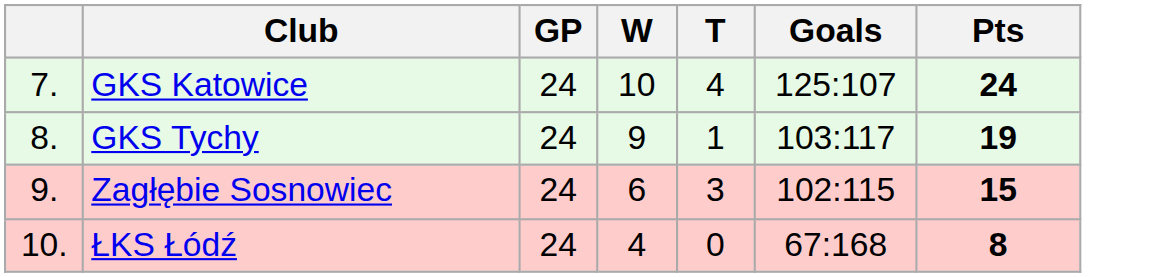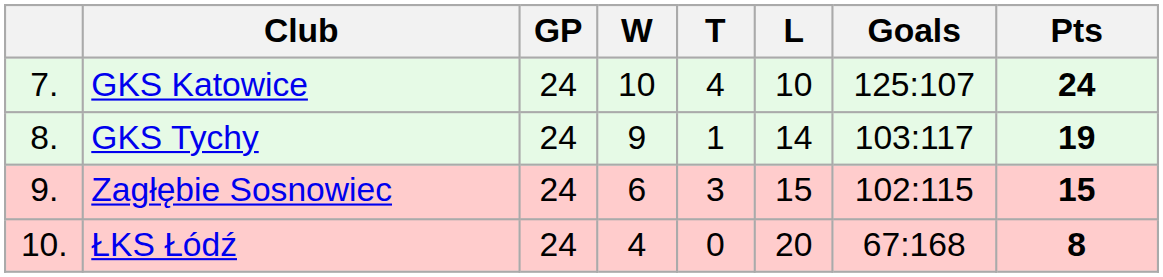 <table class="wikitable">
 <tr>
 <th width="30"></th>
 <th width="200">Club</th>
 <th width="30">GP</th>
 <th width="30">W</th>
 <th width="30">T</th>
+<th width="30">L</th>
 <th width="70">Goals</th>
 <th width="70">Pts</th>
 </tr>
 <tr bgcolor="#e6fae6" align="center">
 <td>7.</td>
 <td align="left"><a href='#'>GKS Katowice</a></td>
 <td>24</td>
 <td>10</td>
 <td>4</td>
+<td>10</td>
 <td>125:107</td>
 <td><strong>24</strong></td>
 </tr>
 <tr bgcolor="#e6fae6" align="center">
 <td>8.</td>
 <td align="left"><a href='#'>GKS Tychy</a></td>
 <td>24</td>
 <td>9</td>
 <td>1</td>
+<td>14</td>
 <td>103:117</td>
 <td><strong>19</strong></td>
 </tr>
 <tr bgcolor="#FFCCCC" align="center">
 <td>9.</td>
 <td align="left"><a href='#'>Zagłębie Sosnowiec</a></td>
 <td>24</td>
 <td>6</td>
 <td>3</td>
+<td>15</td>
 <td>102:115</td>
 <td><strong>15</strong></td>
 </tr>
 <tr bgcolor="#FFCCCC" align="center">
 <td>10.</td>
 <td align="left"><a href='#'>ŁKS Łódź</a></td>
 <td>24</td>
 <td>4</td>
 <td>0</td>
+<td>20</td>
 <td>67:168</td>
 <td><strong>8</strong></td>
 </tr>
 </table>
